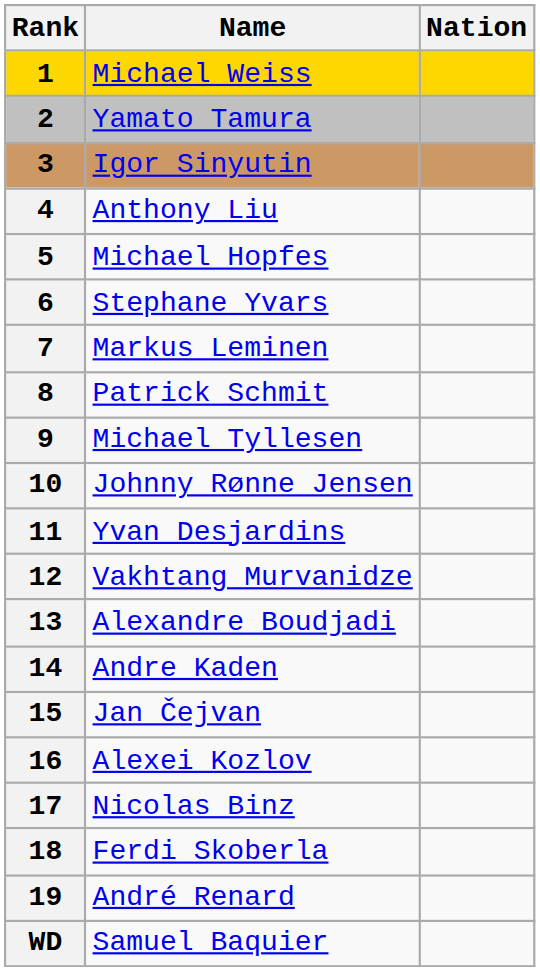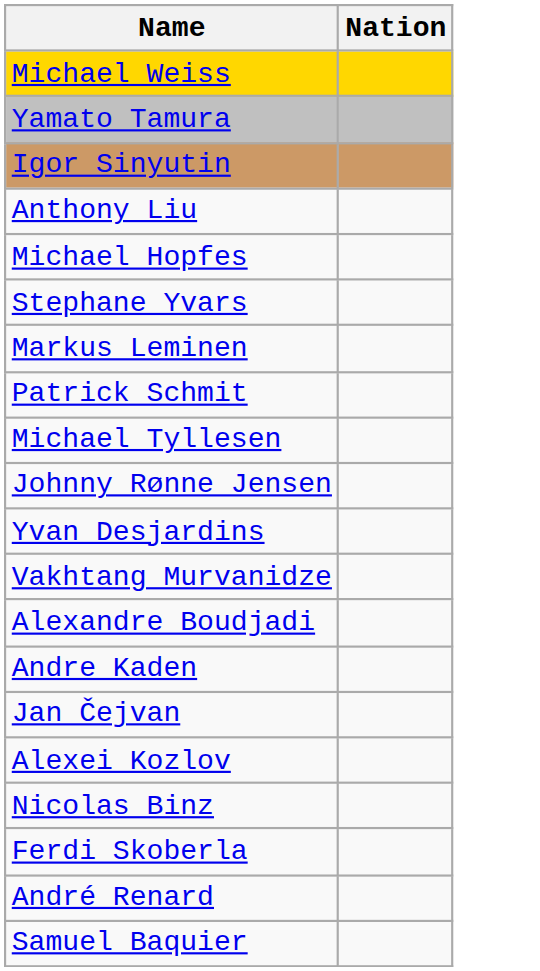 <table class="wikitable">
 <tr>
-<th>Rank</th>
 <th>Name</th>
 <th>Nation</th>
 </tr>
 <tr bgcolor="gold">
-<td align="center"><strong>1</strong></td>
 <td><a href='#'>Michael Weiss</a></td>
 <td></td>
 </tr>
 <tr bgcolor="silver">
-<td align="center"><strong>2</strong></td>
 <td><a href='#'>Yamato Tamura</a></td>
 <td></td>
 </tr>
 <tr bgcolor="cc9966">
-<td align="center"><strong>3</strong></td>
 <td><a href='#'>Igor Sinyutin</a></td>
 <td></td>
 </tr>
 <tr>
-<th>4</th>
 <td><a href='#'>Anthony Liu</a></td>
 <td></td>
 </tr>
 <tr>
-<th>5</th>
 <td><a href='#'>Michael Hopfes</a></td>
 <td></td>
 </tr>
 <tr>
-<th>6</th>
 <td><a href='#'>Stephane Yvars</a></td>
 <td></td>
 </tr>
 <tr>
-<th>7</th>
 <td><a href='#'>Markus Leminen</a></td>
 <td></td>
 </tr>
 <tr>
-<th>8</th>
 <td><a href='#'>Patrick Schmit</a></td>
 <td></td>
 </tr>
 <tr>
-<th>9</th>
 <td><a href='#'>Michael Tyllesen</a></td>
 <td></td>
 </tr>
 <tr>
-<th>10</th>
 <td><a href='#'>Johnny Rønne Jensen</a></td>
 <td></td>
 </tr>
 <tr>
-<th>11</th>
 <td><a href='#'>Yvan Desjardins</a></td>
 <td></td>
 </tr>
 <tr>
-<th>12</th>
 <td><a href='#'>Vakhtang Murvanidze</a></td>
 <td></td>
 </tr>
 <tr>
-<th>13</th>
 <td><a href='#'>Alexandre Boudjadi</a></td>
 <td></td>
 </tr>
 <tr>
-<th>14</th>
 <td><a href='#'>Andre Kaden</a></td>
 <td></td>
 </tr>
 <tr>
-<th>15</th>
 <td><a href='#'>Jan Čejvan</a></td>
 <td></td>
 </tr>
 <tr>
-<th>16</th>
 <td><a href='#'>Alexei Kozlov</a></td>
 <td></td>
 </tr>
 <tr>
-<th>17</th>
 <td><a href='#'>Nicolas Binz</a></td>
 <td></td>
 </tr>
 <tr>
-<th>18</th>
 <td><a href='#'>Ferdi Skoberla</a></td>
 <td></td>
 </tr>
 <tr>
-<th>19</th>
 <td><a href='#'>André Renard</a></td>
 <td></td>
 </tr>
 <tr>
-<th>WD</th>
 <td><a href='#'>Samuel Baquier</a></td>
 <td></td>
 </tr>
 </table>
